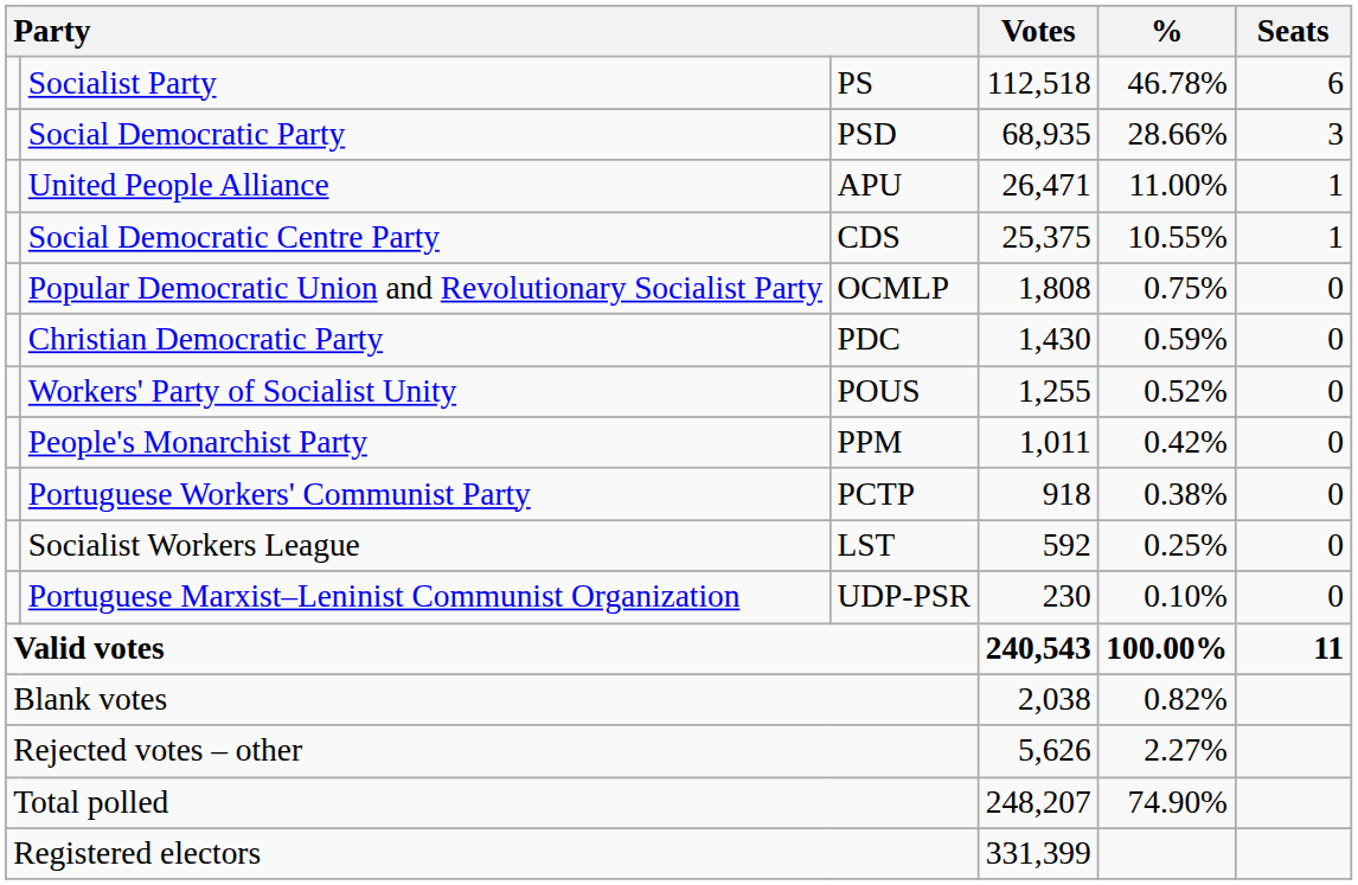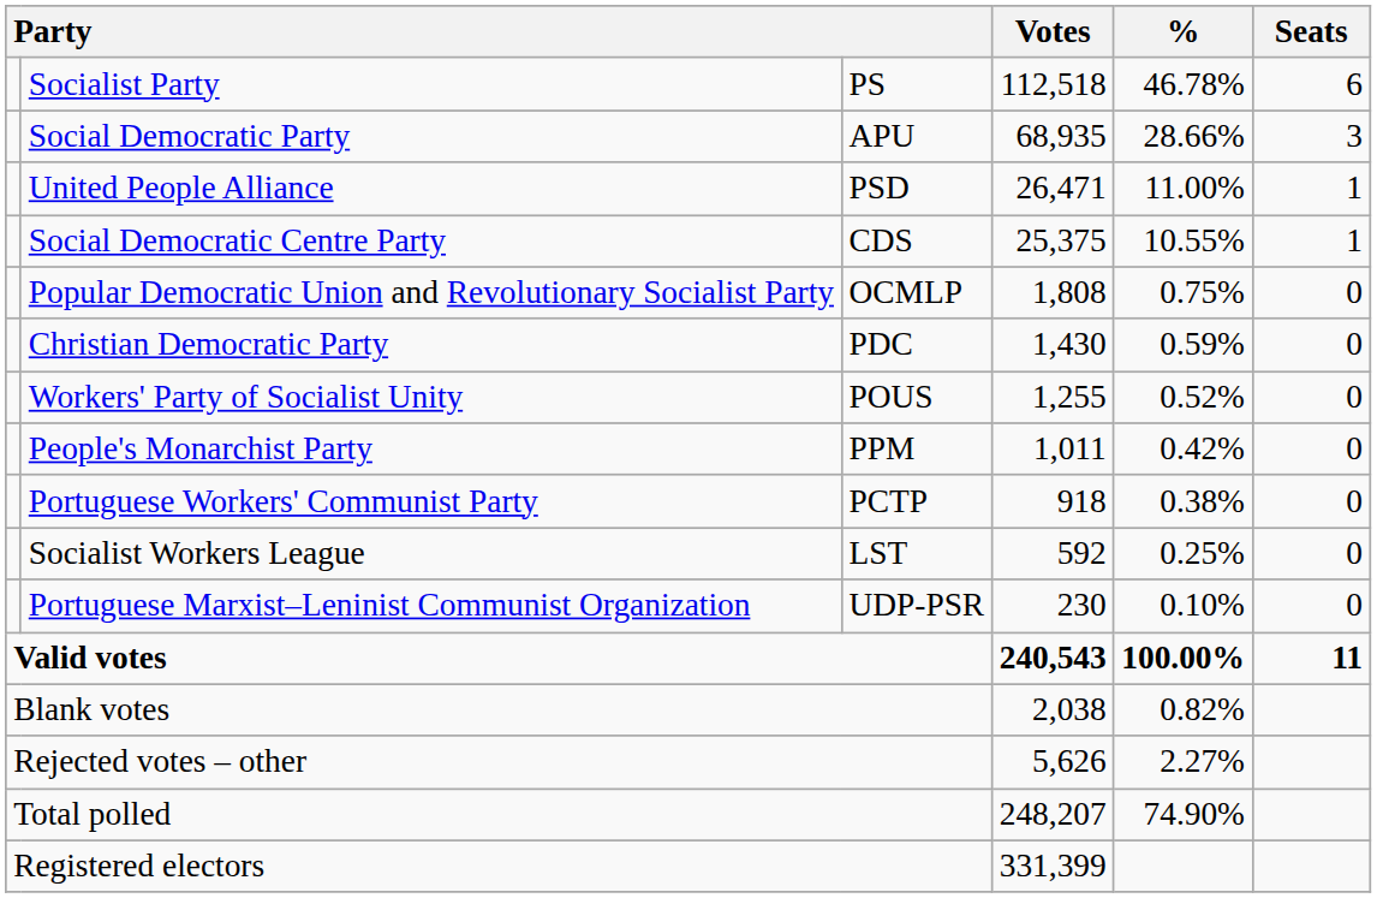 <table class="wikitable" border="1" style="text-align:right;">
 <tr>
 <th style="text-align:left;" colspan=3>Party</th>
 <th align=center width="50">Votes</th>
 <th align=center width="50">%</th>
 <th align=center width="50">Seats</th>
 </tr>
 <tr>
 <td></td>
 <td align=left><a href='#'>Socialist Party</a></td>
 <td align=left>PS</td>
 <td>112,518</td>
 <td>46.78%</td>
 <td>6</td>
 </tr>
 <tr>
 <td></td>
 <td align=left><a href='#'>Social Democratic Party</a></td>
-<td align=left>PSD</td>
+<td align=left>APU</td>
 <td>68,935</td>
 <td>28.66%</td>
 <td>3</td>
 </tr>
 <tr>
 <td></td>
 <td align=left><a href='#'>United People Alliance</a></td>
-<td align=left>APU</td>
+<td align=left>PSD</td>
 <td>26,471</td>
 <td>11.00%</td>
 <td>1</td>
 </tr>
 <tr>
 <td></td>
 <td align=left style="white-space: nowrap;"><a href='#'>Social Democratic Centre Party</a></td>
 <td align=left>CDS</td>
 <td>25,375</td>
 <td>10.55%</td>
 <td>1</td>
 </tr>
 <tr>
 <td></td>
 <td align=left><a href='#'>Popular Democratic Union</a> and <a href='#'>Revolutionary Socialist Party</a></td>
 <td align=left>OCMLP</td>
 <td>1,808</td>
 <td>0.75%</td>
 <td>0</td>
 </tr>
 <tr>
 <td></td>
 <td align=left style="white-space: nowrap;"><a href='#'>Christian Democratic Party</a></td>
 <td align=left>PDC</td>
 <td>1,430</td>
 <td>0.59%</td>
 <td>0</td>
 </tr>
 <tr>
 <td></td>
 <td align=left><a href='#'>Workers' Party of Socialist Unity</a></td>
 <td align=left>POUS</td>
 <td>1,255</td>
 <td>0.52%</td>
 <td>0</td>
 </tr>
 <tr>
 <td></td>
 <td align=left><a href='#'>People's Monarchist Party</a></td>
 <td align=left>PPM</td>
 <td>1,011</td>
 <td>0.42%</td>
 <td>0</td>
 </tr>
 <tr>
 <td></td>
 <td align=left><a href='#'>Portuguese Workers' Communist Party</a></td>
 <td align=left>PCTP</td>
 <td>918</td>
 <td>0.38%</td>
 <td>0</td>
 </tr>
 <tr>
 <td></td>
 <td align=left>Socialist Workers League</td>
 <td align=left>LST</td>
 <td>592</td>
 <td>0.25%</td>
 <td>0</td>
 </tr>
 <tr>
 <td></td>
 <td align=left><a href='#'>Portuguese Marxist–Leninist Communist Organization</a></td>
 <td align=left>UDP-PSR</td>
 <td>230</td>
 <td>0.10%</td>
 <td>0</td>
 </tr>
 <tr style="font-weight:bold">
 <td align=left colspan=3>Valid votes</td>
 <td>240,543</td>
 <td>100.00%</td>
 <td>11</td>
 </tr>
 <tr>
 <td align=left colspan=3>Blank votes</td>
 <td>2,038</td>
 <td>0.82%</td>
 <td></td>
 </tr>
 <tr>
 <td align=left colspan=3>Rejected votes – other</td>
 <td>5,626</td>
 <td>2.27%</td>
 <td></td>
 </tr>
 <tr>
 <td align=left colspan=3>Total polled</td>
 <td>248,207</td>
 <td>74.90%</td>
 <td></td>
 </tr>
 <tr>
 <td align=left colspan=3>Registered electors</td>
 <td>331,399</td>
 <td></td>
 <td></td>
 </tr>
 </table>
